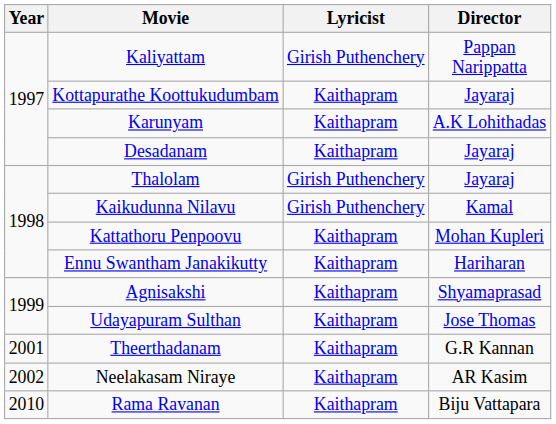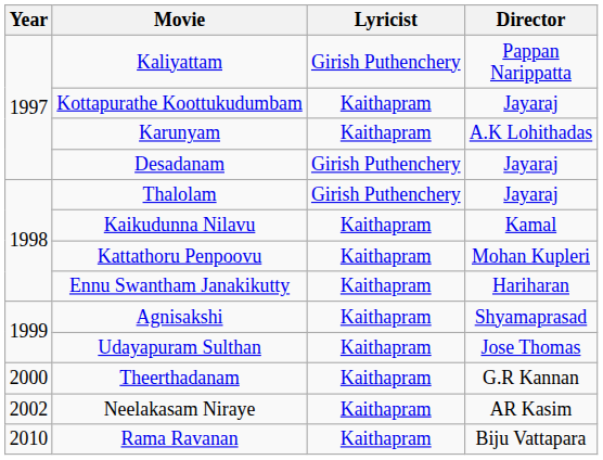 <table class="wikitable sortable" style="text-align:center">
 <tr>
 <th>Year</th>
 <th>Movie</th>
 <th>Lyricist</th>
 <th>Director</th>
 </tr>
 <tr>
 <td rowspan="4">1997</td>
 <td><a href='#'>Kaliyattam</a></td>
 <td><a href='#'>Girish Puthenchery</a></td>
 <td><a href='#'>Pappan</a><br><a href='#'>Narippatta</a></td>
 </tr>
 <tr>
 <td><a href='#'>Kottapurathe Koottukudumbam</a></td>
 <td><a href='#'>Kaithapram</a></td>
 <td><a href='#'>Jayaraj</a></td>
 </tr>
 <tr>
 <td><a href='#'>Karunyam</a></td>
 <td><a href='#'>Kaithapram</a></td>
 <td><a href='#'>A.K Lohithadas</a></td>
 </tr>
 <tr>
 <td><a href='#'>Desadanam</a></td>
-<td><a href='#'>Kaithapram</a></td>
+<td><a href='#'>Girish Puthenchery</a></td>
 <td><a href='#'>Jayaraj</a></td>
 </tr>
 <tr>
 <td rowspan="4">1998</td>
 <td><a href='#'>Thalolam</a></td>
 <td><a href='#'>Girish Puthenchery</a></td>
 <td><a href='#'>Jayaraj</a></td>
 </tr>
 <tr>
 <td><a href='#'>Kaikudunna Nilavu</a></td>
-<td><a href='#'>Girish Puthenchery</a></td>
+<td><a href='#'>Kaithapram</a></td>
 <td><a href='#'>Kamal</a></td>
 </tr>
 <tr>
 <td><a href='#'>Kattathoru Penpoovu</a></td>
 <td><a href='#'>Kaithapram</a></td>
 <td><a href='#'>Mohan Kupleri</a></td>
 </tr>
 <tr>
 <td><a href='#'>Ennu Swantham Janakikutty</a></td>
 <td><a href='#'>Kaithapram</a></td>
 <td><a href='#'>Hariharan</a></td>
 </tr>
 <tr>
 <td rowspan="2">1999</td>
 <td><a href='#'>Agnisakshi</a></td>
 <td><a href='#'>Kaithapram</a></td>
 <td><a href='#'>Shyamaprasad</a></td>
 </tr>
 <tr>
 <td><a href='#'>Udayapuram Sulthan</a></td>
 <td><a href='#'>Kaithapram</a></td>
 <td><a href='#'>Jose Thomas</a></td>
 </tr>
 <tr>
-<td>2001</td>
+<td>2000</td>
 <td><a href='#'>Theerthadanam</a></td>
 <td><a href='#'>Kaithapram</a></td>
 <td>G.R Kannan</td>
 </tr>
 <tr>
 <td>2002</td>
 <td>Neelakasam Niraye</td>
 <td><a href='#'>Kaithapram</a></td>
 <td>AR Kasim</td>
 </tr>
 <tr>
 <td>2010</td>
 <td><a href='#'>Rama Ravanan</a></td>
 <td><a href='#'>Kaithapram</a></td>
 <td>Biju Vattapara</td>
 </tr>
 </table>
